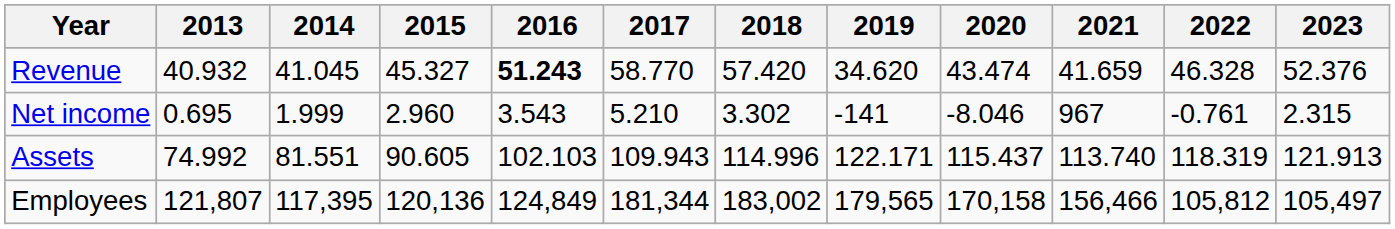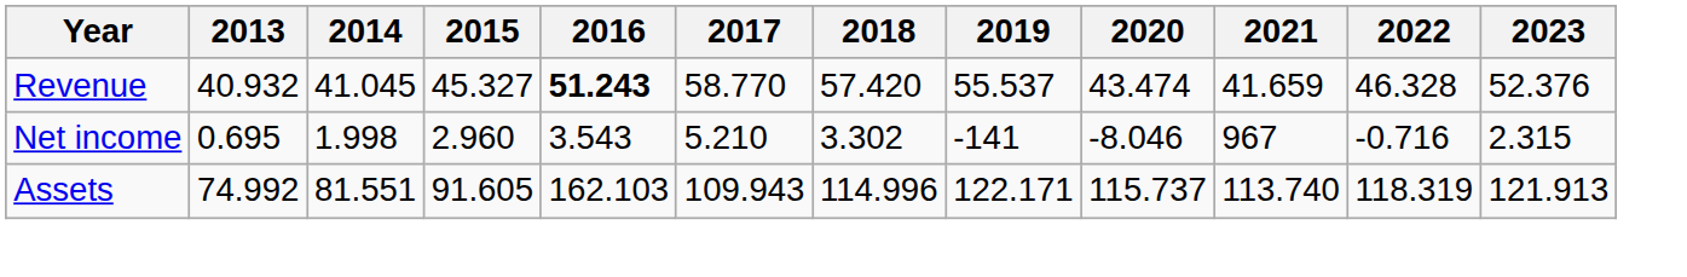 <table class="wikitable">
 <tr>
 <th>Year</th>
 <th>2013</th>
 <th>2014</th>
 <th>2015</th>
 <th>2016</th>
 <th>2017</th>
 <th>2018</th>
 <th>2019</th>
 <th>2020</th>
 <th>2021</th>
 <th>2022</th>
 <th>2023</th>
 </tr>
 <tr>
 <td><a href='#'>Revenue</a></td>
 <td>40.932</td>
 <td>41.045</td>
 <td>45.327</td>
 <td><strong>51.243</strong></td>
 <td>58.770</td>
 <td>57.420</td>
-<td>34.620</td>
+<td>55.537</td>
 <td>43.474</td>
 <td>41.659</td>
 <td>46.328</td>
 <td>52.376</td>
 </tr>
 <tr>
 <td><a href='#'>Net income</a></td>
 <td>0.695</td>
-<td>1.999</td>
+<td>1.998</td>
 <td>2.960</td>
 <td>3.543</td>
 <td>5.210</td>
 <td>3.302</td>
 <td>-141</td>
 <td>-8.046</td>
 <td>967</td>
-<td>-0.761</td>
+<td>-0.716</td>
 <td>2.315</td>
 </tr>
 <tr>
 <td><a href='#'>Assets</a></td>
 <td>74.992</td>
 <td>81.551</td>
-<td>90.605</td>
-<td>102.103</td>
+<td>91.605</td>
+<td>162.103</td>
 <td>109.943</td>
 <td>114.996</td>
 <td>122.171</td>
-<td>115.437</td>
+<td>115.737</td>
 <td>113.740</td>
 <td>118.319</td>
 <td>121.913</td>
 </tr>
-<tr>
-<td>Employees</td>
-<td>121,807</td>
-<td>117,395</td>
-<td>120,136</td>
-<td>124,849</td>
-<td>181,344</td>
-<td>183,002</td>
-<td>179,565</td>
-<td>170,158</td>
-<td>156,466</td>
-<td>105,812</td>
-<td>105,497</td>
-</tr>
 </table>
